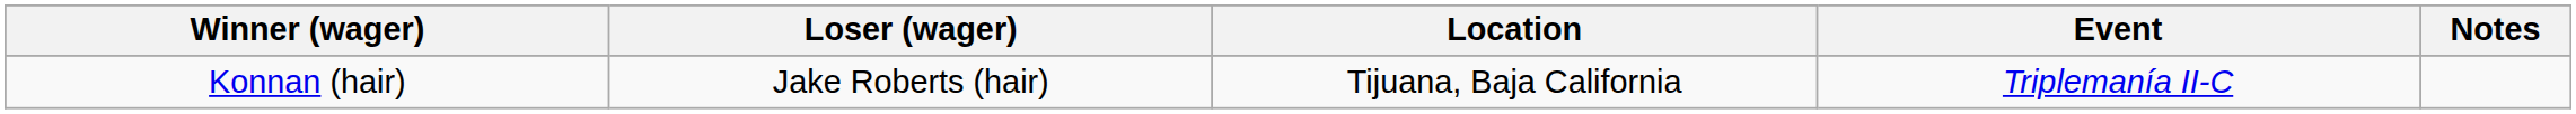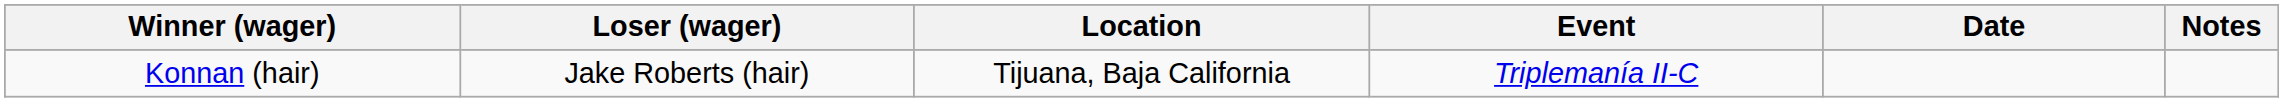 <table class="wikitable sortable" width=100% style="text-align: center">
 <tr>
 <th width=20% scope="col">Winner (wager)</th>
 <th width=20% scope="col">Loser (wager)</th>
 <th width=20% scope="col">Location</th>
 <th width=20% scope="col">Event</th>
+<th width=15% scope="col">Date</th>
 <th class="unsortable" width=5% scope="col">Notes</th>
 </tr>
 <tr>
 <td><a href='#'>Konnan</a> (hair)</td>
 <td>Jake Roberts (hair)</td>
 <td>Tijuana, Baja California</td>
 <td><em><a href='#'>Triplemanía II-C</a></em></td>
+<td></td>
 <td> </td>
 </tr>
 </table>
